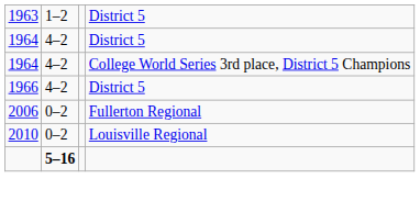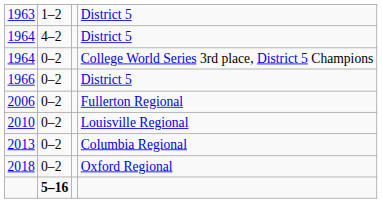 <table class="wikitable">
 <tr>
 <td><a href='#'>1963</a></td>
 <td>1–2</td>
 <td></td>
 <td><a href='#'>District 5</a></td>
 </tr>
 <tr>
 <td><a href='#'>1964</a></td>
 <td>4–2</td>
 <td></td>
 <td><a href='#'>District 5</a></td>
 </tr>
 <tr>
 <td><a href='#'>1964</a></td>
-<td>4–2</td>
+<td>0–2</td>
 <td></td>
 <td><a href='#'>College World Series</a> 3rd place, <a href='#'>District 5</a> Champions</td>
 </tr>
 <tr>
 <td><a href='#'>1966</a></td>
-<td>4–2</td>
+<td>0–2</td>
 <td></td>
 <td><a href='#'>District 5</a></td>
 </tr>
 <tr>
 <td><a href='#'>2006</a></td>
 <td>0–2</td>
 <td></td>
 <td><a href='#'>Fullerton Regional</a></td>
 </tr>
 <tr>
 <td><a href='#'>2010</a></td>
 <td>0–2</td>
 <td></td>
 <td><a href='#'>Louisville Regional</a></td>
 </tr>
 <tr>
+<td><a href='#'>2013</a></td>
+<td>0–2</td>
+<td></td>
+<td><a href='#'>Columbia Regional</a></td>
+</tr>
+<tr>
+<td><a href='#'>2018</a></td>
+<td>0–2</td>
+<td></td>
+<td><a href='#'>Oxford Regional</a></td>
+</tr>
+<tr>
 <td></td>
 <td><strong>5–16</strong></td>
 <td><strong></strong></td>
 <td></td>
 </tr>
 </table>
